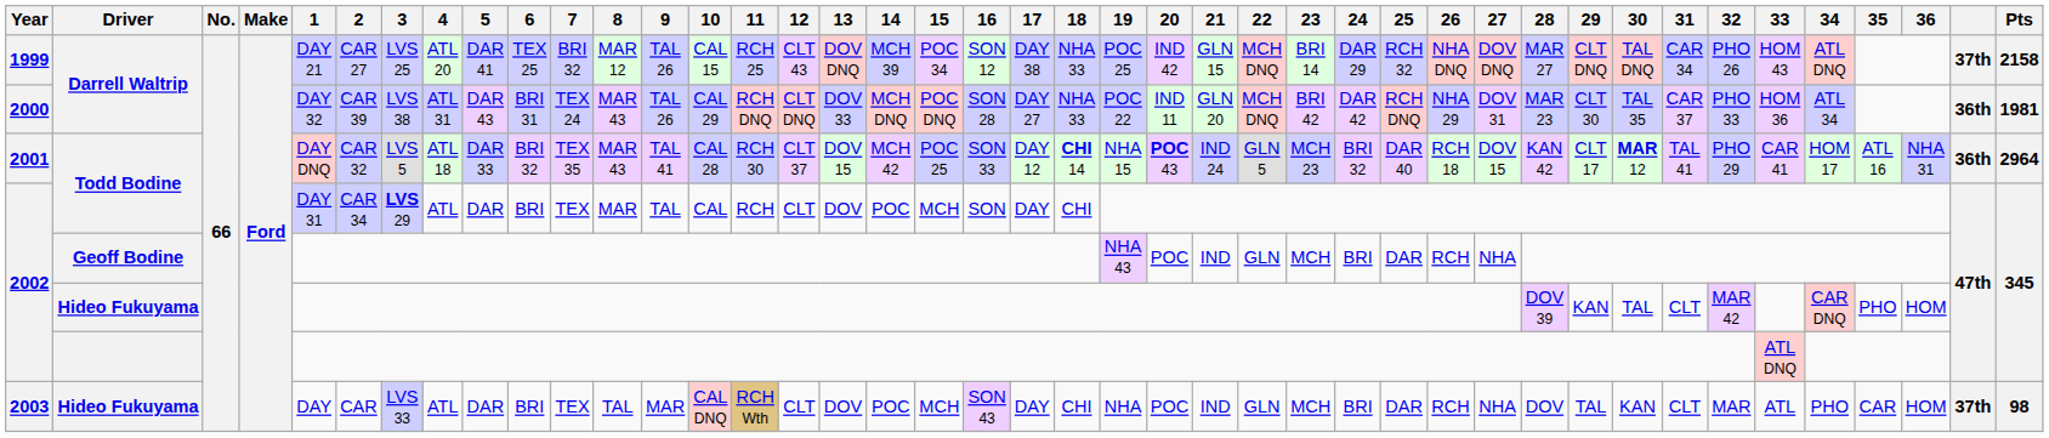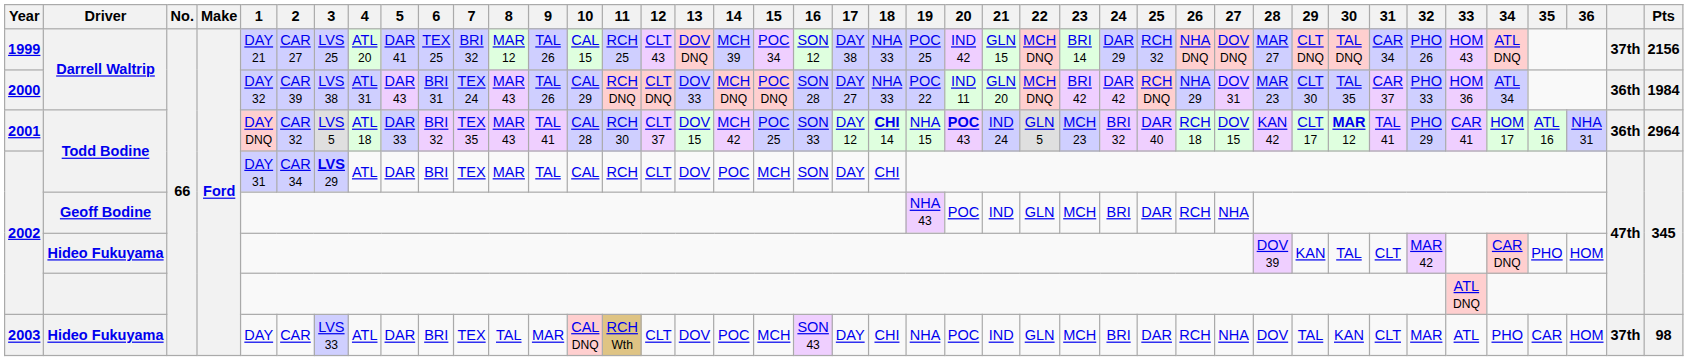 <table class="wikitable" style="text-align:center; font-size:75%">
 <tr>
 <th>Year</th>
 <th>Driver</th>
 <th>No.</th>
 <th>Make</th>
 <th>1</th>
 <th>2</th>
 <th>3</th>
 <th>4</th>
 <th>5</th>
 <th>6</th>
 <th>7</th>
 <th>8</th>
 <th>9</th>
 <th>10</th>
 <th>11</th>
 <th>12</th>
 <th>13</th>
 <th>14</th>
 <th>15</th>
 <th>16</th>
 <th>17</th>
 <th>18</th>
 <th>19</th>
 <th>20</th>
 <th>21</th>
 <th>22</th>
 <th>23</th>
 <th>24</th>
 <th>25</th>
 <th>26</th>
 <th>27</th>
 <th>28</th>
 <th>29</th>
 <th>30</th>
 <th>31</th>
 <th>32</th>
 <th>33</th>
 <th>34</th>
 <th>35</th>
 <th>36</th>
 <th></th>
 <th>Pts</th>
 </tr>
 <tr>
 <th><a href='#'>1999</a></th>
 <th rowspan=2><a href='#'>Darrell Waltrip</a></th>
 <th rowspan=8>66</th>
 <th rowspan=8><a href='#'>Ford</a></th>
 <td style="background:#CFCFFF;"><a href='#'>DAY</a><br><small>21</small></td>
 <td style="background:#CFCFFF;"><a href='#'>CAR</a><br><small>27</small></td>
 <td style="background:#CFCFFF;"><a href='#'>LVS</a><br><small>25</small></td>
 <td style="background:#DFFFDF;"><a href='#'>ATL</a><br><small>20</small></td>
 <td style="background:#CFCFFF;"><a href='#'>DAR</a><br><small>41</small></td>
 <td style="background:#CFCFFF;"><a href='#'>TEX</a><br><small>25</small></td>
 <td style="background:#CFCFFF;"><a href='#'>BRI</a><br><small>32</small></td>
 <td style="background:#DFFFDF;"><a href='#'>MAR</a><br><small>12</small></td>
 <td style="background:#CFCFFF;"><a href='#'>TAL</a><br><small>26</small></td>
 <td style="background:#DFFFDF;"><a href='#'>CAL</a><br><small>15</small></td>
 <td style="background:#CFCFFF;"><a href='#'>RCH</a><br><small>25</small></td>
 <td style="background:#EFCFFF;"><a href='#'>CLT</a><br><small>43</small></td>
 <td style="background:#FFCFCF;"><a href='#'>DOV</a><br><small>DNQ</small></td>
 <td style="background:#CFCFFF;"><a href='#'>MCH</a><br><small>39</small></td>
 <td style="background:#EFCFFF;"><a href='#'>POC</a><br><small>34</small></td>
 <td style="background:#DFFFDF;"><a href='#'>SON</a><br><small>12</small></td>
 <td style="background:#CFCFFF;"><a href='#'>DAY</a><br><small>38</small></td>
 <td style="background:#CFCFFF;"><a href='#'>NHA</a><br><small>33</small></td>
 <td style="background:#CFCFFF;"><a href='#'>POC</a><br><small>25</small></td>
 <td style="background:#EFCFFF;"><a href='#'>IND</a><br><small>42</small></td>
 <td style="background:#DFFFDF;"><a href='#'>GLN</a><br><small>15</small></td>
 <td style="background:#FFCFCF;"><a href='#'>MCH</a><br><small>DNQ</small></td>
 <td style="background:#DFFFDF;"><a href='#'>BRI</a><br><small>14</small></td>
 <td style="background:#CFCFFF;"><a href='#'>DAR</a><br><small>29</small></td>
 <td style="background:#CFCFFF;"><a href='#'>RCH</a><br><small>32</small></td>
 <td style="background:#FFCFCF;"><a href='#'>NHA</a><br><small>DNQ</small></td>
 <td style="background:#FFCFCF;"><a href='#'>DOV</a><br><small>DNQ</small></td>
 <td style="background:#CFCFFF;"><a href='#'>MAR</a><br><small>27</small></td>
 <td style="background:#FFCFCF;"><a href='#'>CLT</a><br><small>DNQ</small></td>
 <td style="background:#FFCFCF;"><a href='#'>TAL</a><br><small>DNQ</small></td>
 <td style="background:#CFCFFF;"><a href='#'>CAR</a><br><small>34</small></td>
 <td style="background:#CFCFFF;"><a href='#'>PHO</a><br><small>26</small></td>
 <td style="background:#EFCFFF;"><a href='#'>HOM</a><br><small>43</small></td>
 <td style="background:#FFCFCF;"><a href='#'>ATL</a><br><small>DNQ</small></td>
 <td colspan=2></td>
 <th>37th</th>
-<th>2158</th>
+<th>2156</th>
 </tr>
 <tr>
 <th><a href='#'>2000</a></th>
 <td style="background:#CFCFFF;"><a href='#'>DAY</a><br><small>32</small></td>
 <td style="background:#CFCFFF;"><a href='#'>CAR</a><br><small>39</small></td>
 <td style="background:#CFCFFF;"><a href='#'>LVS</a><br><small>38</small></td>
 <td style="background:#CFCFFF;"><a href='#'>ATL</a><br><small>31</small></td>
 <td style="background:#EFCFFF;"><a href='#'>DAR</a><br><small>43</small></td>
 <td style="background:#CFCFFF;"><a href='#'>BRI</a><br><small>31</small></td>
 <td style="background:#CFCFFF;"><a href='#'>TEX</a><br><small>24</small></td>
 <td style="background:#EFCFFF;"><a href='#'>MAR</a><br><small>43</small></td>
 <td style="background:#CFCFFF;"><a href='#'>TAL</a><br><small>26</small></td>
 <td style="background:#CFCFFF;"><a href='#'>CAL</a><br><small>29</small></td>
 <td style="background:#FFCFCF;"><a href='#'>RCH</a><br><small>DNQ</small></td>
 <td style="background:#FFCFCF;"><a href='#'>CLT</a><br><small>DNQ</small></td>
 <td style="background:#CFCFFF;"><a href='#'>DOV</a><br><small>33</small></td>
 <td style="background:#FFCFCF;"><a href='#'>MCH</a><br><small>DNQ</small></td>
 <td style="background:#FFCFCF;"><a href='#'>POC</a><br><small>DNQ</small></td>
 <td style="background:#CFCFFF;"><a href='#'>SON</a><br><small>28</small></td>
 <td style="background:#CFCFFF;"><a href='#'>DAY</a><br><small>27</small></td>
 <td style="background:#CFCFFF;"><a href='#'>NHA</a><br><small>33</small></td>
 <td style="background:#CFCFFF;"><a href='#'>POC</a><br><small>22</small></td>
 <td style="background:#DFFFDF;"><a href='#'>IND</a><br><small>11</small></td>
 <td style="background:#DFFFDF;"><a href='#'>GLN</a><br><small>20</small></td>
 <td style="background:#FFCFCF;"><a href='#'>MCH</a><br><small>DNQ</small></td>
 <td style="background:#EFCFFF;"><a href='#'>BRI</a><br><small>42</small></td>
 <td style="background:#EFCFFF;"><a href='#'>DAR</a><br><small>42</small></td>
 <td style="background:#FFCFCF;"><a href='#'>RCH</a><br><small>DNQ</small></td>
 <td style="background:#CFCFFF;"><a href='#'>NHA</a><br><small>29</small></td>
 <td style="background:#EFCFFF;"><a href='#'>DOV</a><br><small>31</small></td>
 <td style="background:#CFCFFF;"><a href='#'>MAR</a><br><small>23</small></td>
 <td style="background:#CFCFFF;"><a href='#'>CLT</a><br><small>30</small></td>
 <td style="background:#CFCFFF;"><a href='#'>TAL</a><br><small>35</small></td>
 <td style="background:#EFCFFF;"><a href='#'>CAR</a><br><small>37</small></td>
 <td style="background:#CFCFFF;"><a href='#'>PHO</a><br><small>33</small></td>
 <td style="background:#EFCFFF;"><a href='#'>HOM</a><br><small>36</small></td>
 <td style="background:#CFCFFF;"><a href='#'>ATL</a><br><small>34</small></td>
 <td colspan=2></td>
 <th>36th</th>
-<th>1981</th>
+<th>1984</th>
 </tr>
 <tr>
 <th><a href='#'>2001</a></th>
 <th rowspan=2><a href='#'>Todd Bodine</a></th>
 <td style="background:#FFCFCF;"><a href='#'>DAY</a><br><small>DNQ</small></td>
 <td style="background:#CFCFFF;"><a href='#'>CAR</a><br><small>32</small></td>
 <td style="background:#DFDFDF;"><a href='#'>LVS</a><br><small>5</small></td>
 <td style="background:#DFFFDF;"><a href='#'>ATL</a><br><small>18</small></td>
 <td style="background:#CFCFFF;"><a href='#'>DAR</a><br><small>33</small></td>
 <td style="background:#EFCFFF;"><a href='#'>BRI</a><br><small>32</small></td>
 <td style="background:#EFCFFF;"><a href='#'>TEX</a><br><small>35</small></td>
 <td style="background:#EFCFFF;"><a href='#'>MAR</a><br><small>43</small></td>
 <td style="background:#EFCFFF;"><a href='#'>TAL</a><br><small>41</small></td>
 <td style="background:#CFCFFF;"><a href='#'>CAL</a><br><small>28</small></td>
 <td style="background:#CFCFFF;"><a href='#'>RCH</a><br><small>30</small></td>
 <td style="background:#EFCFFF;"><a href='#'>CLT</a><br><small>37</small></td>
 <td style="background:#DFFFDF;"><a href='#'>DOV</a><br><small>15</small></td>
 <td style="background:#EFCFFF;"><a href='#'>MCH</a><br><small>42</small></td>
 <td style="background:#CFCFFF;"><a href='#'>POC</a><br><small>25</small></td>
 <td style="background:#CFCFFF;"><a href='#'>SON</a><br><small>33</small></td>
 <td style="background:#DFFFDF;"><a href='#'>DAY</a><br><small>12</small></td>
 <td style="background:#DFFFDF;"><strong><a href='#'>CHI</a></strong><br><small>14</small></td>
 <td style="background:#DFFFDF;"><a href='#'>NHA</a><br><small>15</small></td>
 <td style="background:#EFCFFF;"><strong><a href='#'>POC</a></strong><br><small>43</small></td>
 <td style="background:#CFCFFF;"><a href='#'>IND</a><br><small>24</small></td>
 <td style="background:#DFDFDF;"><a href='#'>GLN</a><br><small>5</small></td>
 <td style="background:#CFCFFF;"><a href='#'>MCH</a><br><small>23</small></td>
 <td style="background:#EFCFFF;"><a href='#'>BRI</a><br><small>32</small></td>
 <td style="background:#EFCFFF;"><a href='#'>DAR</a><br><small>40</small></td>
 <td style="background:#DFFFDF;"><a href='#'>RCH</a><br><small>18</small></td>
 <td style="background:#DFFFDF;"><a href='#'>DOV</a><br><small>15</small></td>
 <td style="background:#EFCFFF;"><a href='#'>KAN</a><br><small>42</small></td>
 <td style="background:#DFFFDF;"><a href='#'>CLT</a><br><small>17</small></td>
 <td style="background:#DFFFDF;"><strong><a href='#'>MAR</a></strong><br><small>12</small></td>
 <td style="background:#EFCFFF;"><a href='#'>TAL</a><br><small>41</small></td>
 <td style="background:#CFCFFF;"><a href='#'>PHO</a><br><small>29</small></td>
 <td style="background:#EFCFFF;"><a href='#'>CAR</a><br><small>41</small></td>
 <td style="background:#DFFFDF;"><a href='#'>HOM</a><br><small>17</small></td>
 <td style="background:#DFFFDF;"><a href='#'>ATL</a><br><small>16</small></td>
 <td style="background:#CFCFFF;"><a href='#'>NHA</a><br><small>31</small></td>
 <th>36th</th>
 <th>2964</th>
 </tr>
 <tr>
 <th rowspan=4><a href='#'>2002</a></th>
 <td style="background:#CFCFFF;"><a href='#'>DAY</a><br><small>31</small></td>
 <td style="background:#CFCFFF;"><a href='#'>CAR</a><br><small>34</small></td>
 <td style="background:#CFCFFF;"><strong><a href='#'>LVS</a></strong><br><small>29</small></td>
 <td><a href='#'>ATL</a></td>
 <td><a href='#'>DAR</a></td>
 <td><a href='#'>BRI</a></td>
 <td><a href='#'>TEX</a></td>
 <td><a href='#'>MAR</a></td>
 <td><a href='#'>TAL</a></td>
 <td><a href='#'>CAL</a></td>
 <td><a href='#'>RCH</a></td>
 <td><a href='#'>CLT</a></td>
 <td><a href='#'>DOV</a></td>
 <td><a href='#'>POC</a></td>
 <td><a href='#'>MCH</a></td>
 <td><a href='#'>SON</a></td>
 <td><a href='#'>DAY</a></td>
 <td><a href='#'>CHI</a></td>
 <td colspan=18></td>
 <th rowspan=4>47th</th>
 <th rowspan=4>345</th>
 </tr>
 <tr>
 <th><a href='#'>Geoff Bodine</a></th>
 <td colspan=18></td>
 <td style="background:#EFCFFF;"><a href='#'>NHA</a><br><small>43</small></td>
 <td><a href='#'>POC</a></td>
 <td><a href='#'>IND</a></td>
 <td><a href='#'>GLN</a></td>
 <td><a href='#'>MCH</a></td>
 <td><a href='#'>BRI</a></td>
 <td><a href='#'>DAR</a></td>
 <td><a href='#'>RCH</a></td>
 <td><a href='#'>NHA</a></td>
 <td colspan=9></td>
 </tr>
 <tr>
 <th><a href='#'>Hideo Fukuyama</a></th>
 <td colspan=27></td>
 <td style="background:#EFCFFF;"><a href='#'>DOV</a><br><small>39</small></td>
 <td><a href='#'>KAN</a></td>
 <td><a href='#'>TAL</a></td>
 <td><a href='#'>CLT</a></td>
 <td style="background:#EFCFFF;"><a href='#'>MAR</a><br><small>42</small></td>
 <td></td>
 <td style="background:#FFCFCF;"><a href='#'>CAR</a><br><small>DNQ</small></td>
 <td><a href='#'>PHO</a></td>
 <td><a href='#'>HOM</a></td>
 </tr>
 <tr>
 <th></th>
 <td colspan=32></td>
 <td style="background:#FFCFCF;"><a href='#'>ATL</a><br><small>DNQ</small></td>
 <td colspan=3></td>
 </tr>
 <tr>
 <th><a href='#'>2003</a></th>
 <th><a href='#'>Hideo Fukuyama</a></th>
 <td><a href='#'>DAY</a></td>
 <td><a href='#'>CAR</a></td>
 <td style="background:#CFCFFF;"><a href='#'>LVS</a><br><small>33</small></td>
 <td><a href='#'>ATL</a></td>
 <td><a href='#'>DAR</a></td>
 <td><a href='#'>BRI</a></td>
 <td><a href='#'>TEX</a></td>
 <td><a href='#'>TAL</a></td>
 <td><a href='#'>MAR</a></td>
 <td style="background:#FFCFCF;"><a href='#'>CAL</a><br><small>DNQ</small></td>
 <td style="background:#DFC484;"><a href='#'>RCH</a><br><small>Wth</small></td>
 <td><a href='#'>CLT</a></td>
 <td><a href='#'>DOV</a></td>
 <td><a href='#'>POC</a></td>
 <td><a href='#'>MCH</a></td>
 <td style="background:#EFCFFF;"><a href='#'>SON</a><br><small>43</small></td>
 <td><a href='#'>DAY</a></td>
 <td><a href='#'>CHI</a></td>
 <td><a href='#'>NHA</a></td>
 <td><a href='#'>POC</a></td>
 <td><a href='#'>IND</a></td>
 <td><a href='#'>GLN</a></td>
 <td><a href='#'>MCH</a></td>
 <td><a href='#'>BRI</a></td>
 <td><a href='#'>DAR</a></td>
 <td><a href='#'>RCH</a></td>
 <td><a href='#'>NHA</a></td>
 <td><a href='#'>DOV</a></td>
 <td><a href='#'>TAL</a></td>
 <td><a href='#'>KAN</a></td>
 <td><a href='#'>CLT</a></td>
 <td><a href='#'>MAR</a></td>
 <td><a href='#'>ATL</a></td>
 <td><a href='#'>PHO</a></td>
 <td><a href='#'>CAR</a></td>
 <td><a href='#'>HOM</a></td>
 <th>37th</th>
 <th>98</th>
 </tr>
 </table>
